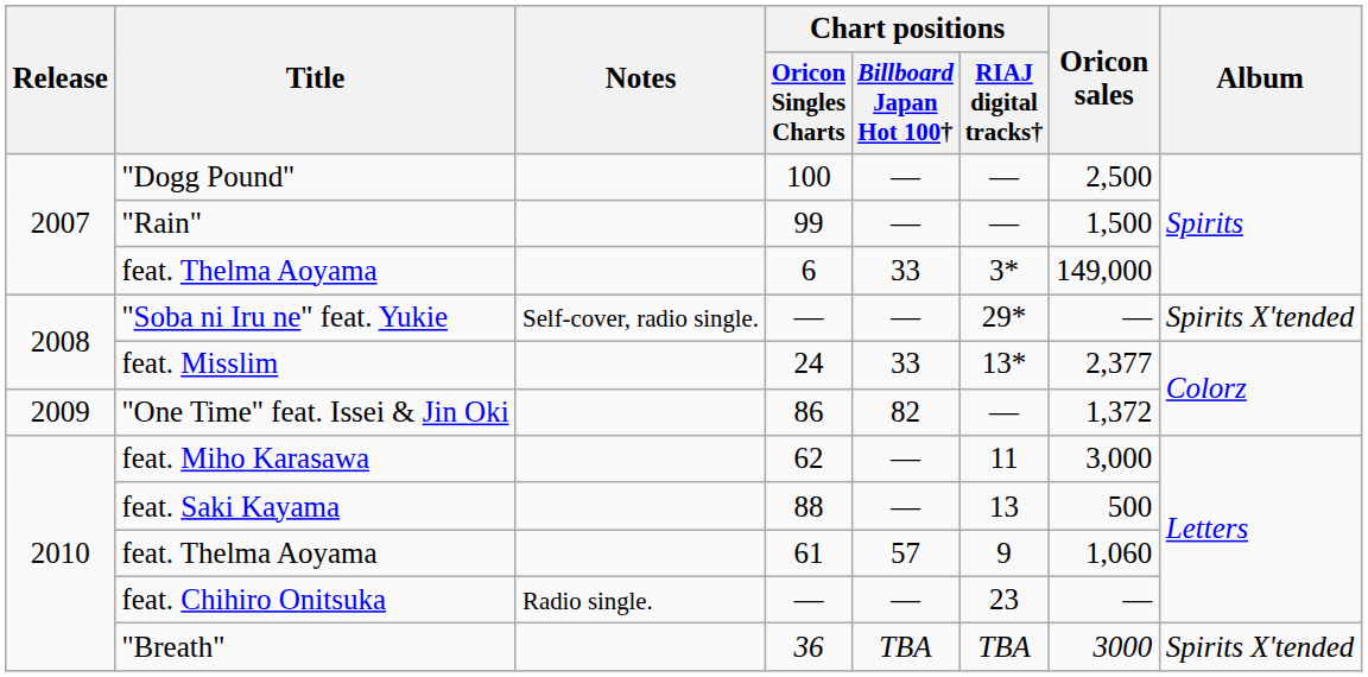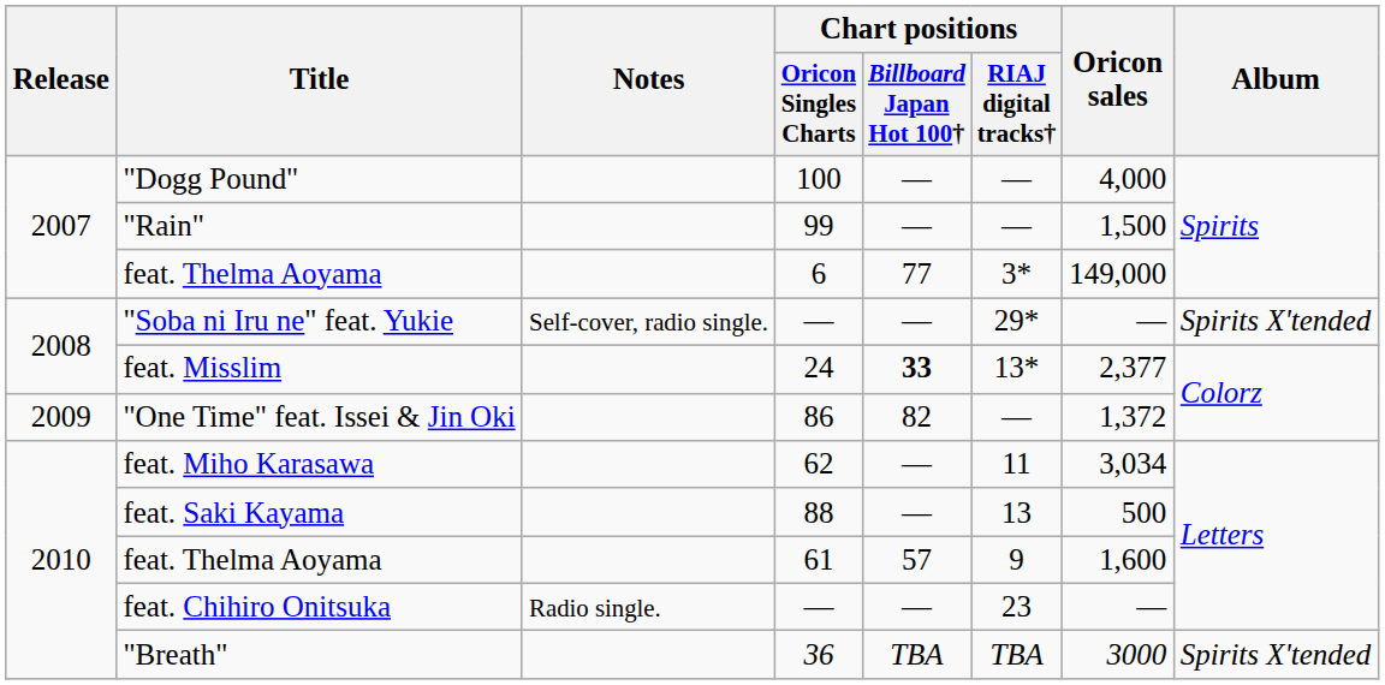 <table class="wikitable" style="text-align:center">
 <tr bgcolor="#CCCCCC">
 <th rowspan="2">Release</th>
 <th rowspan="2">Title</th>
 <th rowspan="2">Notes</th>
 <th colspan="3">Chart positions</th>
 <th rowspan="2">Oricon<br>sales<br></th>
 <th rowspan="2">Album</th>
 </tr>
 <tr style="font-size:smaller;">
 <th width="35"><a href='#'>Oricon</a> Singles Charts<br></th>
 <th width="35"><em><a href='#'>Billboard</a></em> <a href='#'>Japan Hot 100</a>†<br></th>
 <th width="35"><a href='#'>RIAJ</a> digital tracks†<br></th>
 </tr>
 <tr>
 <td rowspan="3">2007</td>
 <td align="left">"Dogg Pound"</td>
 <td align="left"></td>
 <td>100</td>
 <td>—</td>
 <td>—</td>
-<td align="right">2,500</td>
+<td align="right">4,000</td>
 <td align="left" rowspan="3"><em><a href='#'>Spirits</a></em></td>
 </tr>
 <tr>
 <td align="left">"Rain"</td>
 <td align="left"></td>
 <td>99</td>
 <td>—</td>
 <td>—</td>
 <td align="right">1,500</td>
 </tr>
 <tr>
 <td align="left"> feat. <a href='#'>Thelma Aoyama</a></td>
 <td align="left"></td>
 <td>6</td>
-<td>33</td>
+<td>77</td>
 <td>3*</td>
 <td align="right">149,000</td>
 </tr>
 <tr>
 <td rowspan="2">2008</td>
 <td align="left">"<a href='#'>Soba ni Iru ne</a>" feat. <a href='#'>Yukie</a></td>
 <td align="left"><small>Self-cover, radio single.</small></td>
 <td>—</td>
 <td>—</td>
 <td>29*</td>
 <td align="right">—</td>
 <td align="left" rowspan="1"><em>Spirits X'tended</em></td>
 </tr>
 <tr>
 <td align="left"> feat. <a href='#'>Misslim</a></td>
 <td align="left"></td>
 <td>24</td>
-<td>33</td>
+<td><strong>33</strong></td>
 <td>13*</td>
 <td align="right">2,377</td>
 <td align="left" rowspan="2"><em><a href='#'>Colorz</a></em></td>
 </tr>
 <tr>
 <td rowspan="1">2009</td>
 <td align="left">"One Time" feat. Issei & <a href='#'>Jin Oki</a></td>
 <td align="left"></td>
 <td>86</td>
 <td>82</td>
 <td>—</td>
 <td align="right">1,372</td>
 </tr>
 <tr>
 <td rowspan="5">2010</td>
 <td align="left"> feat. <a href='#'>Miho Karasawa</a></td>
 <td align="left"></td>
 <td>62</td>
 <td>—</td>
 <td>11</td>
-<td align="right">3,000</td>
+<td align="right">3,034</td>
 <td align="left" rowspan="4"><em><a href='#'>Letters</a></em></td>
 </tr>
 <tr>
 <td align="left"> feat. <a href='#'>Saki Kayama</a></td>
 <td align="left"></td>
 <td>88</td>
 <td>—</td>
 <td>13</td>
 <td align="right">500</td>
 </tr>
 <tr>
 <td align="left"> feat. Thelma Aoyama</td>
 <td align="left"></td>
 <td>61</td>
 <td>57</td>
 <td>9</td>
-<td align="right">1,060</td>
+<td align="right">1,600</td>
 </tr>
 <tr>
 <td align="left"> feat. <a href='#'>Chihiro Onitsuka</a></td>
 <td align="left"><small>Radio single.</small></td>
 <td>—</td>
 <td>—</td>
 <td>23</td>
 <td align="right">—</td>
 </tr>
 <tr>
 <td align="left">"Breath"</td>
 <td align="left"></td>
 <td><em>36</em></td>
 <td><em>TBA</em></td>
 <td><em>TBA</em></td>
 <td align="right"><em>3000</em></td>
 <td align="left" rowspan="1"><em>Spirits X'tended</em></td>
 </tr>
 </table>
